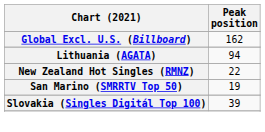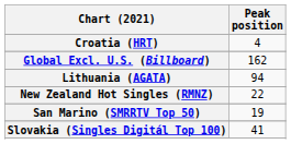 <table class="wikitable sortable plainrowheaders" style="text-align:center">
 <tr>
 <th scope="col">Chart (2021)</th>
 <th scope="col">Peak<br>position</th>
 </tr>
 <tr>
 </tr>
 <tr>
+</tr>
+<tr>
+<th scope="row">Croatia (<a href='#'>HRT</a>)</th>
+<td>4</td>
 </tr>
 <tr>
 </tr>
 <tr>
 </tr>
 <tr>
 </tr>
 <tr>
 </tr>
 <tr>
 <th scope="row"><a href='#'>Global Excl. U.S.</a> (<a href='#'><em>Billboard</em></a>)</th>
 <td>162</td>
 </tr>
 <tr>
 </tr>
 <tr>
 <th scope="row">Lithuania (<a href='#'>AGATA</a>)</th>
 <td>94</td>
 </tr>
 <tr>
 </tr>
 <tr>
 </tr>
 <tr>
 <th scope="row">New Zealand Hot Singles (<a href='#'>RMNZ</a>)</th>
 <td>22</td>
 </tr>
 <tr>
 </tr>
 <tr>
 </tr>
 <tr>
 <th scope="row">San Marino (<a href='#'>SMRRTV Top 50</a>)</th>
 <td>19</td>
 </tr>
 <tr>
 </tr>
 <tr>
 <th scope="row">Slovakia (<a href='#'>Singles Digitál Top 100</a>)</th>
-<td>39</td>
+<td>41</td>
 </tr>
 <tr>
 </tr>
 <tr>
 </tr>
 <tr>
 </tr>
 </table>
